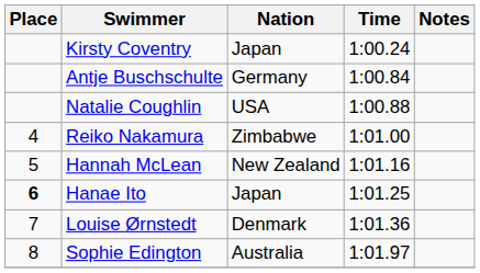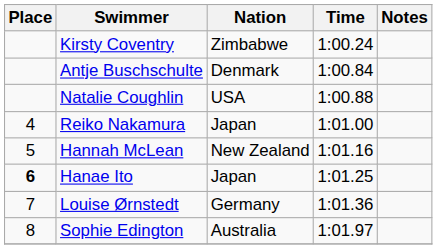 <table class="wikitable sortable" style="text-align:center">
 <tr>
 <th>Place</th>
 <th>Swimmer</th>
 <th>Nation</th>
 <th>Time</th>
 <th>Notes</th>
 </tr>
 <tr>
 <td></td>
 <td align=left><a href='#'>Kirsty Coventry</a></td>
-<td align=left> Japan</td>
+<td align=left> Zimbabwe</td>
 <td>1:00.24</td>
 <td></td>
 </tr>
 <tr>
 <td></td>
 <td align=left><a href='#'>Antje Buschschulte</a></td>
-<td align=left> Germany</td>
+<td align=left> Denmark</td>
 <td>1:00.84</td>
 <td></td>
 </tr>
 <tr>
 <td></td>
 <td align=left><a href='#'>Natalie Coughlin</a></td>
 <td align=left> USA</td>
 <td>1:00.88</td>
 <td></td>
 </tr>
 <tr>
 <td>4</td>
 <td align=left><a href='#'>Reiko Nakamura</a></td>
-<td align=left> Zimbabwe</td>
+<td align=left> Japan</td>
 <td>1:01.00</td>
 <td></td>
 </tr>
 <tr>
 <td>5</td>
 <td align=left><a href='#'>Hannah McLean</a></td>
 <td align=left> New Zealand</td>
 <td>1:01.16</td>
 <td></td>
 </tr>
 <tr>
 <td><strong>6</strong></td>
 <td align=left><a href='#'>Hanae Ito</a></td>
 <td align=left> Japan</td>
 <td>1:01.25</td>
 <td></td>
 </tr>
 <tr>
 <td>7</td>
 <td align=left><a href='#'>Louise Ørnstedt</a></td>
-<td align=left> Denmark</td>
+<td align=left> Germany</td>
 <td>1:01.36</td>
 <td></td>
 </tr>
 <tr>
 <td>8</td>
 <td align=left><a href='#'>Sophie Edington</a></td>
 <td align=left> Australia</td>
 <td>1:01.97</td>
 <td></td>
 </tr>
 <tr>
 </tr>
 </table>
